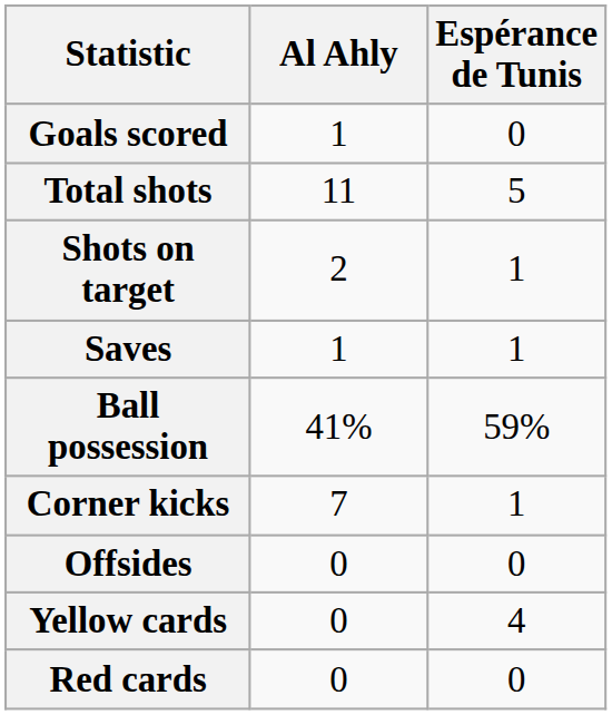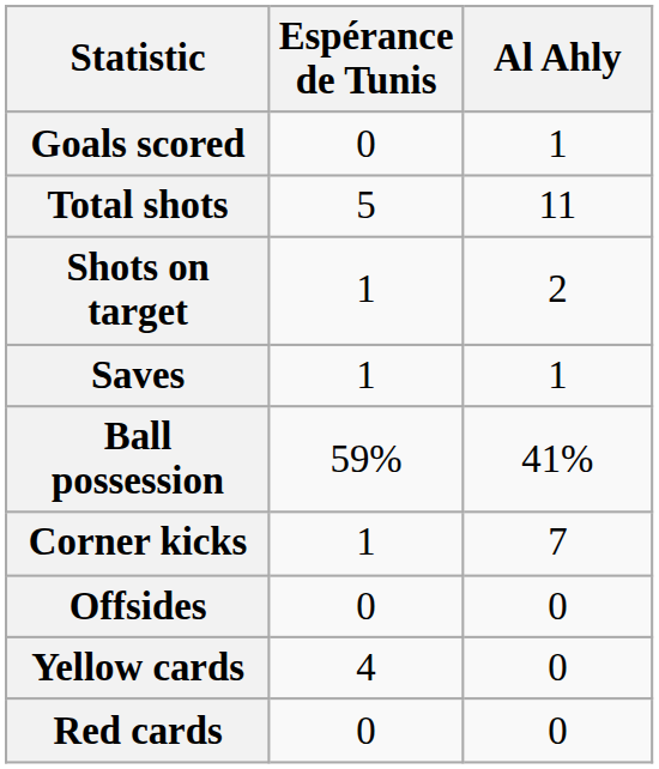 <table class="wikitable plainrowheaders" style="text-align:center">
 <tr>
 <th scope="col" style="width:100px">Statistic</th>
+<th scope="col" style="width:70px">Espérance de Tunis</th>
 <th scope="col" style="width:70px">Al Ahly</th>
-<th scope="col" style="width:70px">Espérance de Tunis</th>
 </tr>
 <tr>
 <th scope=row>Goals scored</th>
+<td>0</td>
 <td>1</td>
-<td>0</td>
 </tr>
 <tr>
 <th scope=row>Total shots</th>
+<td>5</td>
 <td>11</td>
-<td>5</td>
 </tr>
 <tr>
 <th scope=row>Shots on target</th>
+<td>1</td>
 <td>2</td>
-<td>1</td>
 </tr>
 <tr>
 <th scope=row>Saves</th>
 <td>1</td>
 <td>1</td>
 </tr>
 <tr>
 <th scope=row>Ball possession</th>
+<td>59%</td>
 <td>41%</td>
-<td>59%</td>
 </tr>
 <tr>
 <th scope=row>Corner kicks</th>
+<td>1</td>
 <td>7</td>
-<td>1</td>
 </tr>
 <tr>
 <th scope=row>Offsides</th>
 <td>0</td>
 <td>0</td>
 </tr>
 <tr>
 <th scope=row>Yellow cards</th>
+<td>4</td>
 <td>0</td>
-<td>4</td>
 </tr>
 <tr>
 <th scope=row>Red cards</th>
 <td>0</td>
 <td>0</td>
 </tr>
 </table>
